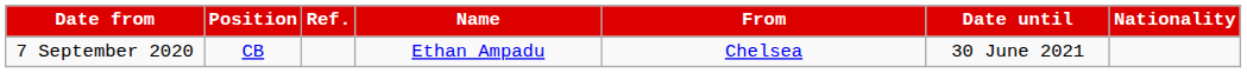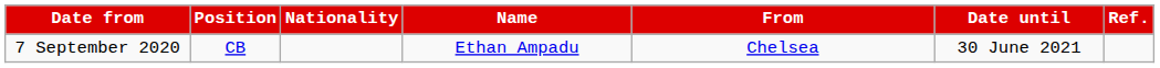 <table class="wikitable"  style="text-align:center; font-size:90%; ">
 <tr>
 <th style="background:#DD0000; color:#FFFFFF; width:120px;">Date from</th>
 <th style="background:#DD0000; color:#FFFFFF; width:50px;">Position</th>
-<th style="background:#DD0000; color:#FFFFFF; width:25px;">Ref.</th>
+<th style="background:#DD0000; color:#FFFFFF; width:50px;">Nationality</th>
 <th style="background:#DD0000; color:#FFFFFF; width:150px;">Name</th>
 <th style="background:#DD0000; color:#FFFFFF; width:200px;">From</th>
 <th style="background:#DD0000; color:#FFFFFF; width:110px;">Date until</th>
-<th style="background:#DD0000; color:#FFFFFF; width:50px;">Nationality</th>
+<th style="background:#DD0000; color:#FFFFFF; width:25px;">Ref.</th>
 </tr>
 <tr>
 <td>7 September 2020</td>
 <td><a href='#'>CB</a></td>
 <td></td>
 <td><a href='#'>Ethan Ampadu</a></td>
 <td> <a href='#'>Chelsea</a></td>
 <td>30 June 2021</td>
 <td></td>
 </tr>
 </table>
